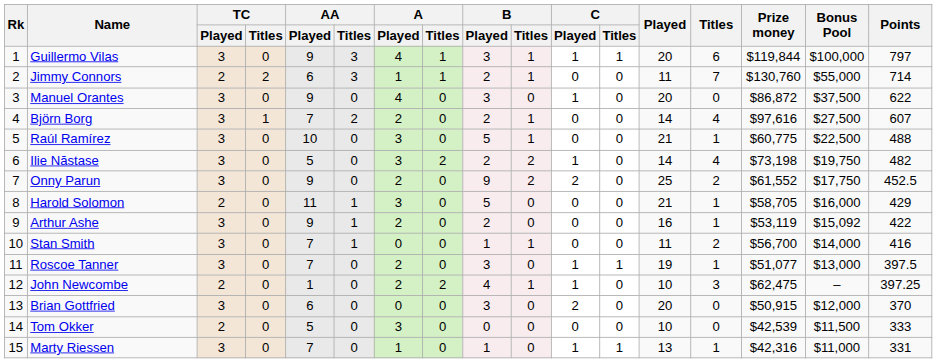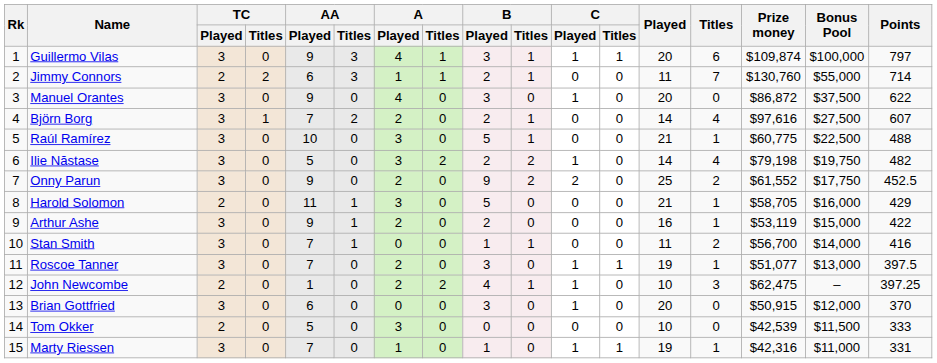 <table class="wikitable">
 <tr>
 <th rowspan=2>Rk</th>
 <th width="200" rowspan=2>Name</th>
 <th width="90" colspan=2>TC</th>
 <th width="90" colspan=2>AA</th>
 <th width="90" colspan=2>A</th>
 <th width="90" colspan=2>B</th>
 <th width="90" colspan=2>C</th>
 <th width="55"  rowspan=2>Played</th>
 <th width="55"  rowspan=2>Titles</th>
 <th width="70"  rowspan=2>Prize money</th>
 <th width="70"  rowspan=2>Bonus Pool</th>
 <th width="70"  rowspan=2>Points</th>
 </tr>
 <tr align=center>
 <th>Played</th>
 <th>Titles</th>
 <th>Played</th>
 <th>Titles</th>
 <th>Played</th>
 <th>Titles</th>
 <th>Played</th>
 <th>Titles</th>
 <th>Played</th>
 <th>Titles</th>
 </tr>
 <tr align=center>
 <td>1</td>
 <td align=left> <a href='#'>Guillermo Vilas</a></td>
 <td style="background:#F3E6D7;">3</td>
 <td style="background:#F3E6D7;">0</td>
 <td style="background:#E9E9E9;">9</td>
 <td style="background:#E9E9E9;">3</td>
 <td style="background:#D4F1C5;">4</td>
 <td style="background:#D4F1C5;">1</td>
 <td style="background:#F8ECEF;">3</td>
 <td style="background:#F8ECEF;">1</td>
 <td style="background:#FFFFFF;">1</td>
 <td style="background:#FFFFFF;">1</td>
 <td>20</td>
 <td>6</td>
-<td>$119,844</td>
+<td>$109,874</td>
 <td>$100,000</td>
 <td>797</td>
 </tr>
 <tr align=center>
 <td>2</td>
 <td align=left> <a href='#'>Jimmy Connors</a></td>
 <td style="background:#F3E6D7;">2</td>
 <td style="background:#F3E6D7;">2</td>
 <td style="background:#E9E9E9;">6</td>
 <td style="background:#E9E9E9;">3</td>
 <td style="background:#D4F1C5;">1</td>
 <td style="background:#D4F1C5;">1</td>
 <td style="background:#F8ECEF;">2</td>
 <td style="background:#F8ECEF;">1</td>
 <td style="background:#FFFFFF;">0</td>
 <td style="background:#FFFFFF;">0</td>
 <td>11</td>
 <td>7</td>
 <td>$130,760</td>
 <td>$55,000</td>
 <td>714</td>
 </tr>
 <tr align=center>
 <td>3</td>
 <td align=left> <a href='#'>Manuel Orantes</a></td>
 <td style="background:#F3E6D7;">3</td>
 <td style="background:#F3E6D7;">0</td>
 <td style="background:#E9E9E9;">9</td>
 <td style="background:#E9E9E9;">0</td>
 <td style="background:#D4F1C5;">4</td>
 <td style="background:#D4F1C5;">0</td>
 <td style="background:#F8ECEF;">3</td>
 <td style="background:#F8ECEF;">0</td>
 <td style="background:#FFFFFF;">1</td>
 <td style="background:#FFFFFF;">0</td>
 <td>20</td>
 <td>0</td>
 <td>$86,872</td>
 <td>$37,500</td>
 <td>622</td>
 </tr>
 <tr align=center>
 <td>4</td>
 <td align=left> <a href='#'>Björn Borg</a></td>
 <td style="background:#F3E6D7;">3</td>
 <td style="background:#F3E6D7;">1</td>
 <td style="background:#E9E9E9;">7</td>
 <td style="background:#E9E9E9;">2</td>
 <td style="background:#D4F1C5;">2</td>
 <td style="background:#D4F1C5;">0</td>
 <td style="background:#F8ECEF;">2</td>
 <td style="background:#F8ECEF;">1</td>
 <td style="background:#FFFFFF;">0</td>
 <td style="background:#FFFFFF;">0</td>
 <td>14</td>
 <td>4</td>
 <td>$97,616</td>
 <td>$27,500</td>
 <td>607</td>
 </tr>
 <tr align=center>
 <td>5</td>
 <td align=left> <a href='#'>Raúl Ramírez</a></td>
 <td style="background:#F3E6D7;">3</td>
 <td style="background:#F3E6D7;">0</td>
 <td style="background:#E9E9E9;">10</td>
 <td style="background:#E9E9E9;">0</td>
 <td style="background:#D4F1C5;">3</td>
 <td style="background:#D4F1C5;">0</td>
 <td style="background:#F8ECEF;">5</td>
 <td style="background:#F8ECEF;">1</td>
 <td style="background:#FFFFFF;">0</td>
 <td style="background:#FFFFFF;">0</td>
 <td>21</td>
 <td>1</td>
 <td>$60,775</td>
 <td>$22,500</td>
 <td>488</td>
 </tr>
 <tr align=center>
 <td>6</td>
 <td align=left> <a href='#'>Ilie Năstase</a></td>
 <td style="background:#F3E6D7;">3</td>
 <td style="background:#F3E6D7;">0</td>
 <td style="background:#E9E9E9;">5</td>
 <td style="background:#E9E9E9;">0</td>
 <td style="background:#D4F1C5;">3</td>
 <td style="background:#D4F1C5;">2</td>
 <td style="background:#F8ECEF;">2</td>
 <td style="background:#F8ECEF;">2</td>
 <td style="background:#FFFFFF;">1</td>
 <td style="background:#FFFFFF;">0</td>
 <td>14</td>
 <td>4</td>
-<td>$73,198</td>
+<td>$79,198</td>
 <td>$19,750</td>
 <td>482</td>
 </tr>
 <tr align=center>
 <td>7</td>
 <td align=left> <a href='#'>Onny Parun</a></td>
 <td style="background:#F3E6D7;">3</td>
 <td style="background:#F3E6D7;">0</td>
 <td style="background:#E9E9E9;">9</td>
 <td style="background:#E9E9E9;">0</td>
 <td style="background:#D4F1C5;">2</td>
 <td style="background:#D4F1C5;">0</td>
 <td style="background:#F8ECEF;">9</td>
 <td style="background:#F8ECEF;">2</td>
 <td style="background:#FFFFFF;">2</td>
 <td style="background:#FFFFFF;">0</td>
 <td>25</td>
 <td>2</td>
 <td>$61,552</td>
 <td>$17,750</td>
 <td>452.5</td>
 </tr>
 <tr align=center>
 <td>8</td>
 <td align=left> <a href='#'>Harold Solomon</a></td>
 <td style="background:#F3E6D7;">2</td>
 <td style="background:#F3E6D7;">0</td>
 <td style="background:#E9E9E9;">11</td>
 <td style="background:#E9E9E9;">1</td>
 <td style="background:#D4F1C5;">3</td>
 <td style="background:#D4F1C5;">0</td>
 <td style="background:#F8ECEF;">5</td>
 <td style="background:#F8ECEF;">0</td>
 <td style="background:#FFFFFF;">0</td>
 <td style="background:#FFFFFF;">0</td>
 <td>21</td>
 <td>1</td>
 <td>$58,705</td>
 <td>$16,000</td>
 <td>429</td>
 </tr>
 <tr align=center>
 <td>9</td>
 <td align=left> <a href='#'>Arthur Ashe</a></td>
 <td style="background:#F3E6D7;">3</td>
 <td style="background:#F3E6D7;">0</td>
 <td style="background:#E9E9E9;">9</td>
 <td style="background:#E9E9E9;">1</td>
 <td style="background:#D4F1C5;">2</td>
 <td style="background:#D4F1C5;">0</td>
 <td style="background:#F8ECEF;">2</td>
 <td style="background:#F8ECEF;">0</td>
 <td style="background:#FFFFFF;">0</td>
 <td style="background:#FFFFFF;">0</td>
 <td>16</td>
 <td>1</td>
 <td>$53,119</td>
-<td>$15,092</td>
+<td>$15,000</td>
 <td>422</td>
 </tr>
 <tr align=center>
 <td>10</td>
 <td align=left> <a href='#'>Stan Smith</a></td>
 <td style="background:#F3E6D7;">3</td>
 <td style="background:#F3E6D7;">0</td>
 <td style="background:#E9E9E9;">7</td>
 <td style="background:#E9E9E9;">1</td>
 <td style="background:#D4F1C5;">0</td>
 <td style="background:#D4F1C5;">0</td>
 <td style="background:#F8ECEF;">1</td>
 <td style="background:#F8ECEF;">1</td>
 <td style="background:#FFFFFF;">0</td>
 <td style="background:#FFFFFF;">0</td>
 <td>11</td>
 <td>2</td>
 <td>$56,700</td>
 <td>$14,000</td>
 <td>416</td>
 </tr>
 <tr align=center>
 <td>11</td>
 <td align=left> <a href='#'>Roscoe Tanner</a></td>
 <td style="background:#F3E6D7;">3</td>
 <td style="background:#F3E6D7;">0</td>
 <td style="background:#E9E9E9;">7</td>
 <td style="background:#E9E9E9;">0</td>
 <td style="background:#D4F1C5;">2</td>
 <td style="background:#D4F1C5;">0</td>
 <td style="background:#F8ECEF;">3</td>
 <td style="background:#F8ECEF;">0</td>
 <td style="background:#FFFFFF;">1</td>
 <td style="background:#FFFFFF;">1</td>
 <td>19</td>
 <td>1</td>
 <td>$51,077</td>
 <td>$13,000</td>
 <td>397.5</td>
 </tr>
 <tr align=center>
 <td>12</td>
 <td align=left> <a href='#'>John Newcombe</a></td>
 <td style="background:#F3E6D7;">2</td>
 <td style="background:#F3E6D7;">0</td>
 <td style="background:#E9E9E9;">1</td>
 <td style="background:#E9E9E9;">0</td>
 <td style="background:#D4F1C5;">2</td>
 <td style="background:#D4F1C5;">2</td>
 <td style="background:#F8ECEF;">4</td>
 <td style="background:#F8ECEF;">1</td>
 <td style="background:#FFFFFF;">1</td>
 <td style="background:#FFFFFF;">0</td>
 <td>10</td>
 <td>3</td>
 <td>$62,475</td>
 <td>–</td>
 <td>397.25</td>
 </tr>
 <tr align=center>
 <td>13</td>
 <td align=left> <a href='#'>Brian Gottfried</a></td>
 <td style="background:#F3E6D7;">3</td>
 <td style="background:#F3E6D7;">0</td>
 <td style="background:#E9E9E9;">6</td>
 <td style="background:#E9E9E9;">0</td>
 <td style="background:#D4F1C5;">0</td>
 <td style="background:#D4F1C5;">0</td>
 <td style="background:#F8ECEF;">3</td>
 <td style="background:#F8ECEF;">0</td>
-<td style="background:#FFFFFF;">2</td>
+<td style="background:#FFFFFF;">1</td>
 <td style="background:#FFFFFF;">0</td>
 <td>20</td>
 <td>0</td>
 <td>$50,915</td>
 <td>$12,000</td>
 <td>370</td>
 </tr>
 <tr align=center>
 <td>14</td>
 <td align=left> <a href='#'>Tom Okker</a></td>
 <td style="background:#F3E6D7;">2</td>
 <td style="background:#F3E6D7;">0</td>
 <td style="background:#E9E9E9;">5</td>
 <td style="background:#E9E9E9;">0</td>
 <td style="background:#D4F1C5;">3</td>
 <td style="background:#D4F1C5;">0</td>
 <td style="background:#F8ECEF;">0</td>
 <td style="background:#F8ECEF;">0</td>
 <td style="background:#FFFFFF;">0</td>
 <td style="background:#FFFFFF;">0</td>
 <td>10</td>
 <td>0</td>
 <td>$42,539</td>
 <td>$11,500</td>
 <td>333</td>
 </tr>
 <tr align=center>
 <td>15</td>
 <td align=left> <a href='#'>Marty Riessen</a></td>
 <td style="background:#F3E6D7;">3</td>
 <td style="background:#F3E6D7;">0</td>
 <td style="background:#E9E9E9;">7</td>
 <td style="background:#E9E9E9;">0</td>
 <td style="background:#D4F1C5;">1</td>
 <td style="background:#D4F1C5;">0</td>
 <td style="background:#F8ECEF;">1</td>
 <td style="background:#F8ECEF;">0</td>
 <td style="background:#FFFFFF;">1</td>
 <td style="background:#FFFFFF;">1</td>
-<td>13</td>
+<td>19</td>
 <td>1</td>
 <td>$42,316</td>
 <td>$11,000</td>
 <td>331</td>
 </tr>
 </table>
